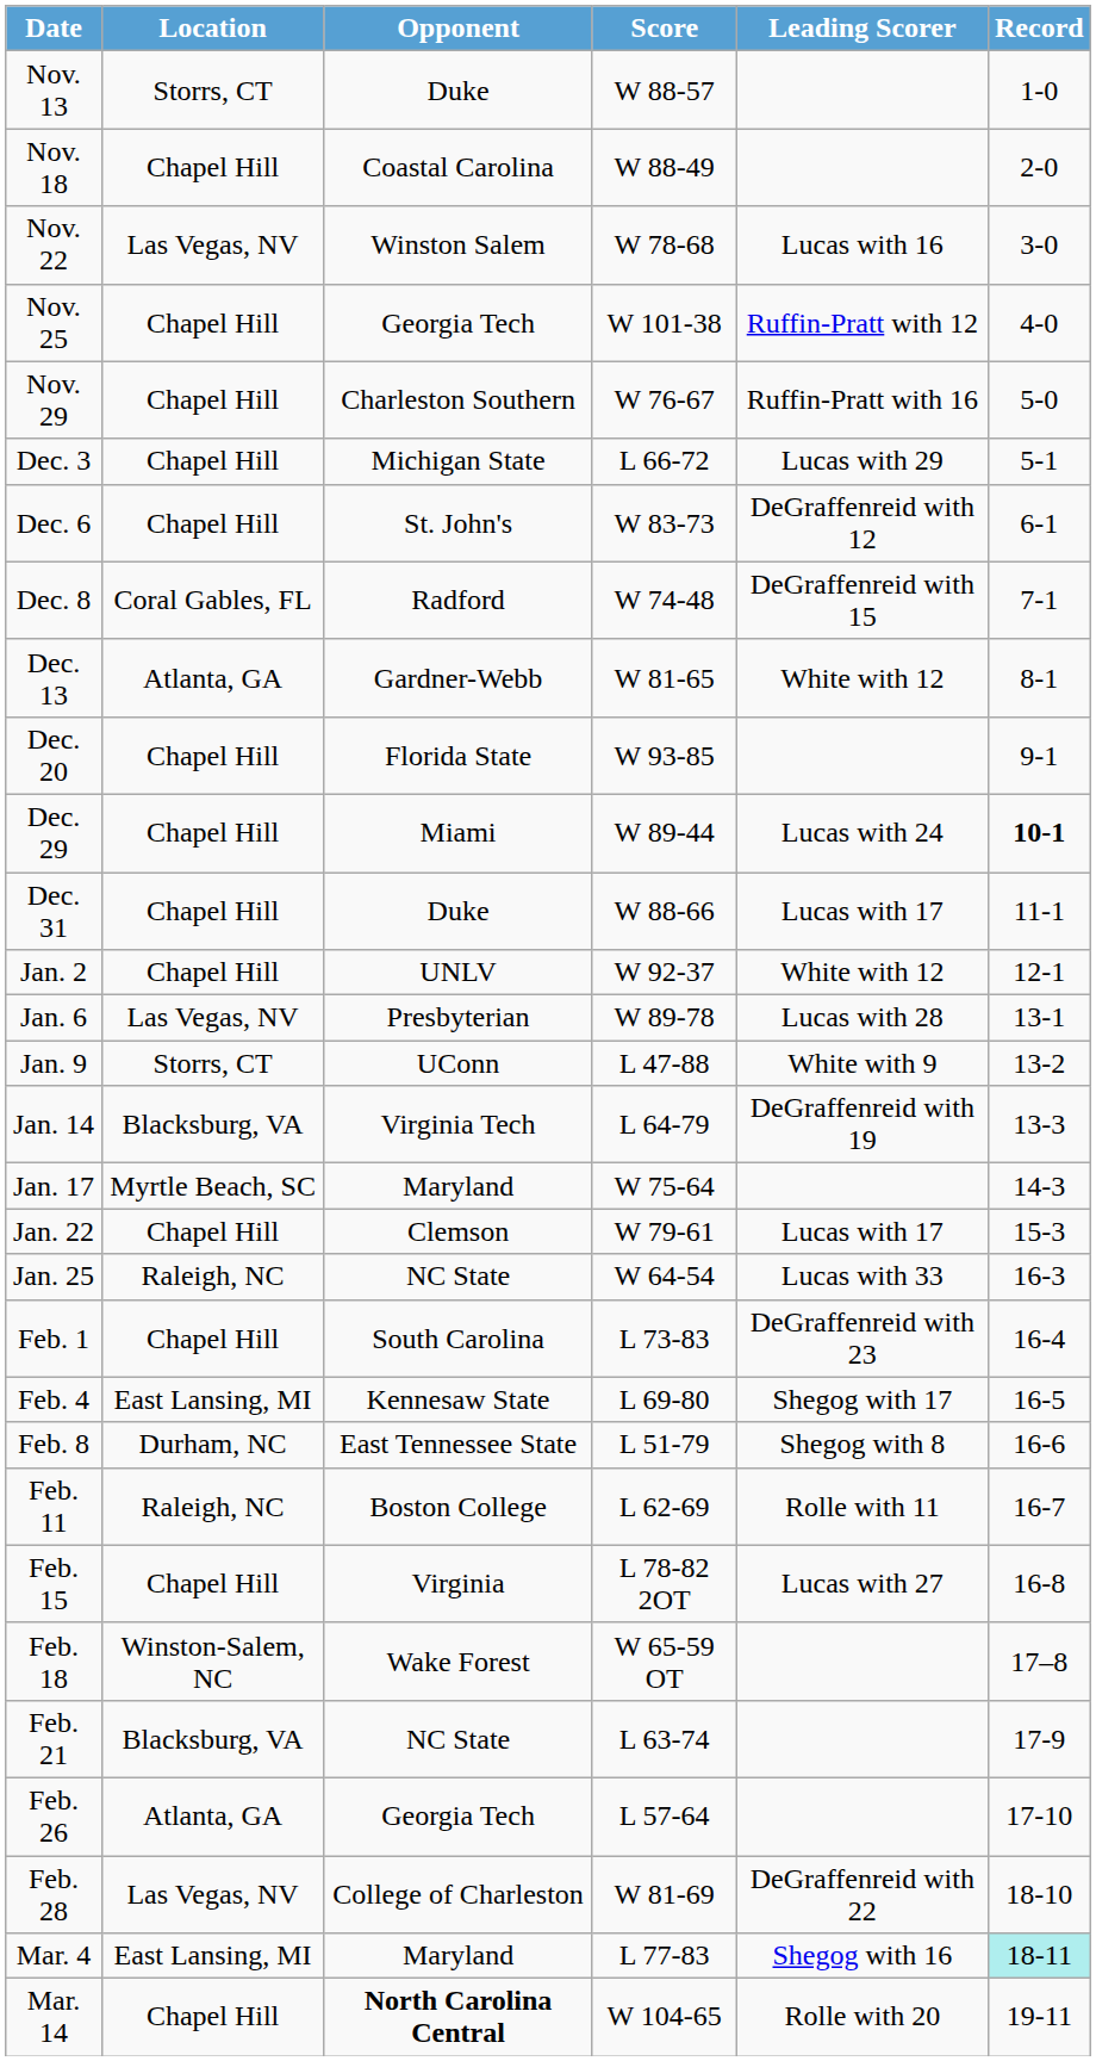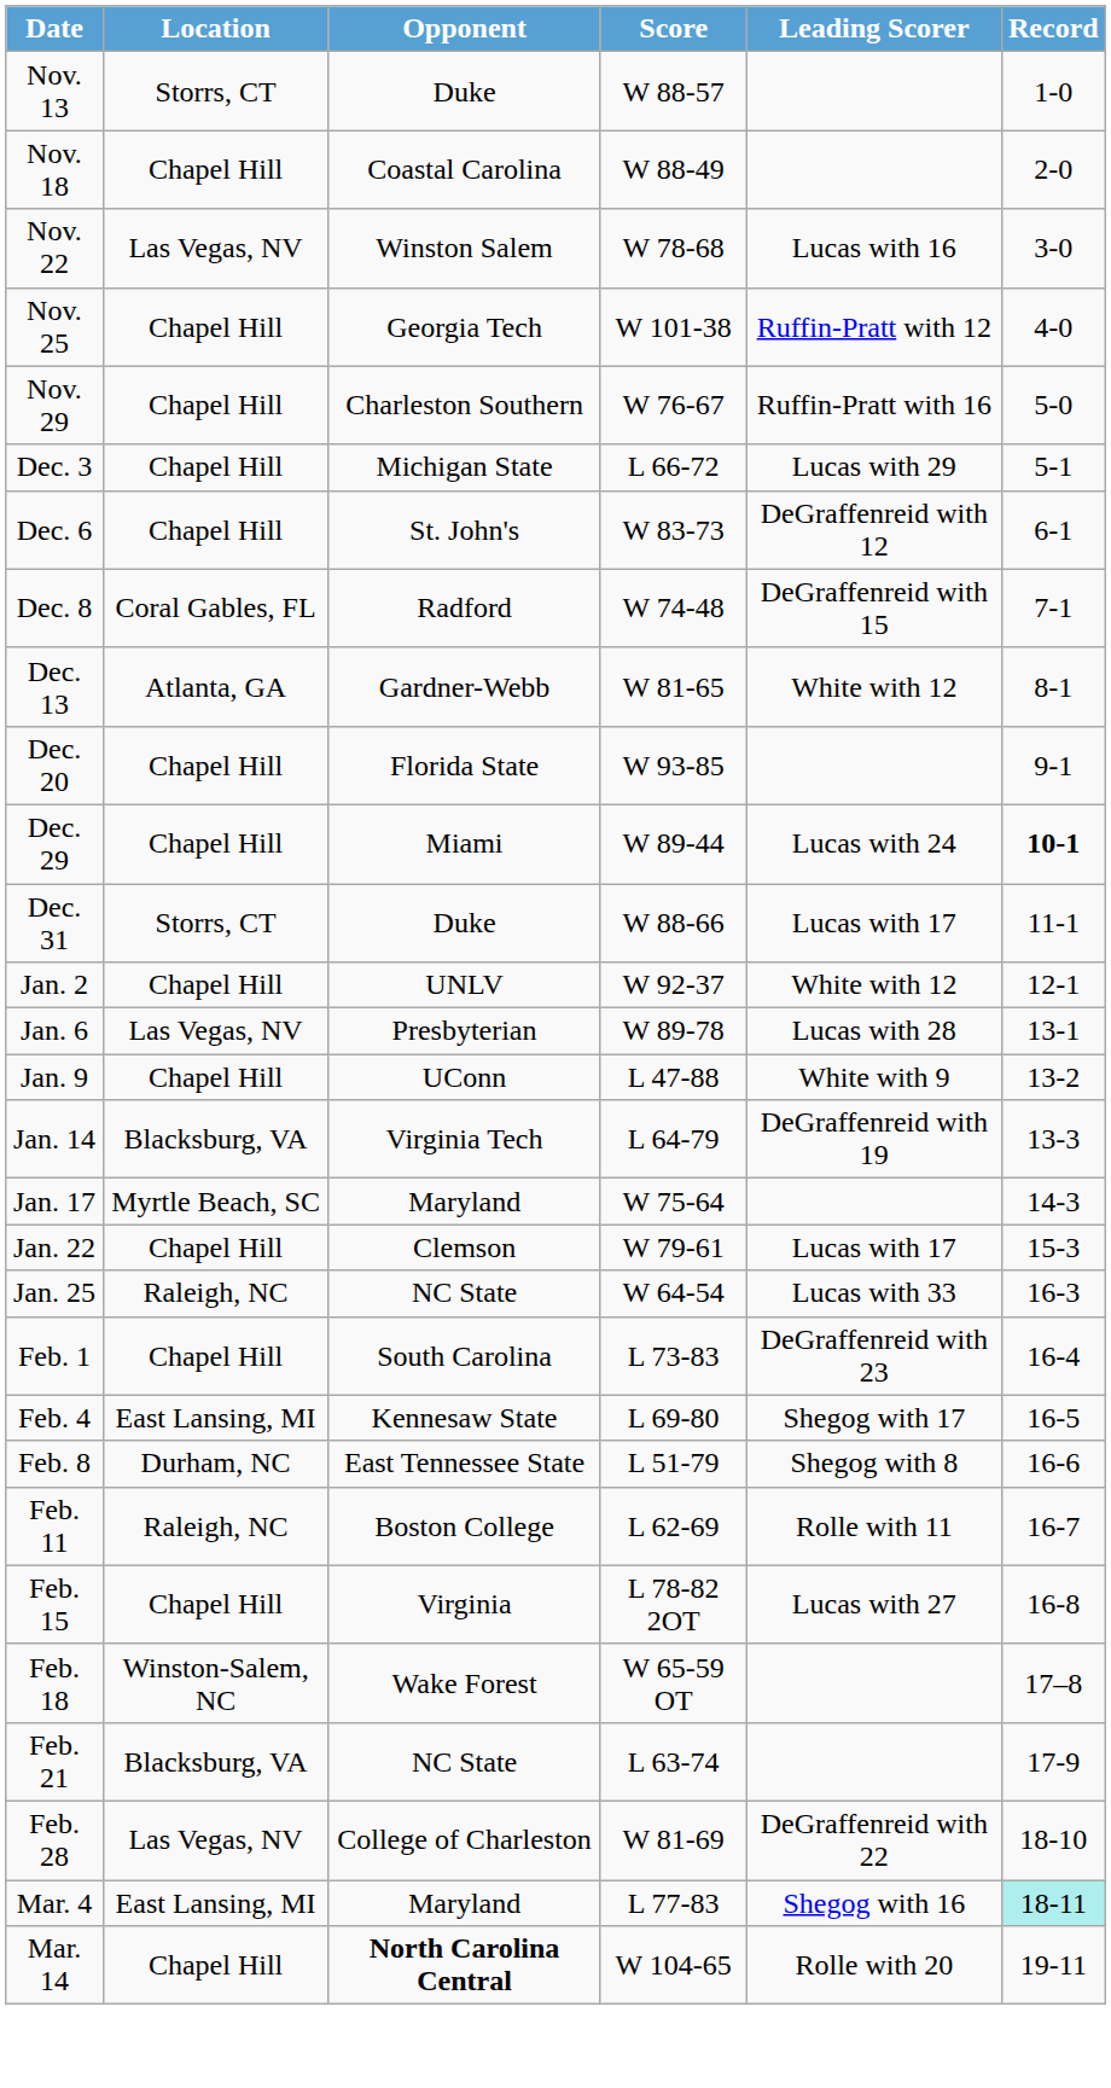 <table class="wikitable" style="text-align:center">
 <tr>
 <th style="background:#56A0D3;color:#FFFFFF;">Date</th>
 <th style="background:#56A0D3;color:#FFFFFF;">Location</th>
 <th style="background:#56A0D3;color:#FFFFFF;">Opponent</th>
 <th style="background:#56A0D3;color:#FFFFFF;">Score</th>
 <th style="background:#56A0D3;color:#FFFFFF;">Leading Scorer</th>
 <th style="background:#56A0D3;color:#FFFFFF;">Record</th>
 </tr>
 <tr>
 <td>Nov. 13</td>
 <td>Storrs, CT</td>
 <td>Duke</td>
 <td>W 88-57</td>
 <td></td>
 <td>1-0</td>
 </tr>
 <tr>
 <td>Nov. 18</td>
 <td>Chapel Hill</td>
 <td>Coastal Carolina</td>
 <td>W 88-49</td>
 <td></td>
 <td>2-0</td>
 </tr>
 <tr>
 <td>Nov. 22</td>
 <td>Las Vegas, NV</td>
 <td>Winston Salem</td>
 <td>W 78-68</td>
 <td>Lucas with 16</td>
 <td>3-0</td>
 </tr>
 <tr>
 <td>Nov. 25</td>
 <td>Chapel Hill</td>
 <td>Georgia Tech</td>
 <td>W 101-38</td>
 <td><a href='#'>Ruffin-Pratt</a> with 12</td>
 <td>4-0</td>
 </tr>
 <tr>
 <td>Nov. 29</td>
 <td>Chapel Hill</td>
 <td>Charleston Southern</td>
 <td>W 76-67</td>
 <td>Ruffin-Pratt with 16</td>
 <td>5-0</td>
 </tr>
 <tr>
 <td>Dec. 3</td>
 <td>Chapel Hill</td>
 <td>Michigan State</td>
 <td>L 66-72</td>
 <td>Lucas with 29</td>
 <td>5-1</td>
 </tr>
 <tr>
 <td>Dec. 6</td>
 <td>Chapel Hill</td>
 <td>St. John's</td>
 <td>W 83-73</td>
 <td>DeGraffenreid with 12</td>
 <td>6-1</td>
 </tr>
 <tr>
 <td>Dec. 8</td>
 <td>Coral Gables, FL</td>
 <td>Radford</td>
 <td>W 74-48</td>
 <td>DeGraffenreid with 15</td>
 <td>7-1</td>
 </tr>
 <tr>
 <td>Dec. 13</td>
 <td>Atlanta, GA</td>
 <td>Gardner-Webb</td>
 <td>W 81-65</td>
 <td>White with 12</td>
 <td>8-1</td>
 </tr>
 <tr>
 <td>Dec. 20</td>
 <td>Chapel Hill</td>
 <td>Florida State</td>
 <td>W 93-85</td>
 <td></td>
 <td>9-1</td>
 </tr>
 <tr>
 <td>Dec. 29</td>
 <td>Chapel Hill</td>
 <td>Miami</td>
 <td>W 89-44</td>
 <td>Lucas with 24</td>
 <td><strong>10-1</strong></td>
 </tr>
 <tr>
 <td>Dec. 31</td>
-<td>Chapel Hill</td>
+<td>Storrs, CT</td>
 <td>Duke</td>
 <td>W 88-66</td>
 <td>Lucas with 17</td>
 <td>11-1</td>
 </tr>
 <tr>
 <td>Jan. 2</td>
 <td>Chapel Hill</td>
 <td>UNLV</td>
 <td>W 92-37</td>
 <td>White with 12</td>
 <td>12-1</td>
 </tr>
 <tr>
 <td>Jan. 6</td>
 <td>Las Vegas, NV</td>
 <td>Presbyterian</td>
 <td>W 89-78</td>
 <td>Lucas with 28</td>
 <td>13-1</td>
 </tr>
 <tr>
 <td>Jan. 9</td>
-<td>Storrs, CT</td>
+<td>Chapel Hill</td>
 <td>UConn</td>
 <td>L 47-88</td>
 <td>White with 9</td>
 <td>13-2</td>
 </tr>
 <tr>
 <td>Jan. 14</td>
 <td>Blacksburg, VA</td>
 <td>Virginia Tech</td>
 <td>L 64-79</td>
 <td>DeGraffenreid with 19</td>
 <td>13-3</td>
 </tr>
 <tr>
 <td>Jan. 17</td>
 <td>Myrtle Beach, SC</td>
 <td>Maryland</td>
 <td>W 75-64</td>
 <td></td>
 <td>14-3</td>
 </tr>
 <tr>
 <td>Jan. 22</td>
 <td>Chapel Hill</td>
 <td>Clemson</td>
 <td>W 79-61</td>
 <td>Lucas with 17</td>
 <td>15-3</td>
 </tr>
 <tr>
 <td>Jan. 25</td>
 <td>Raleigh, NC</td>
 <td>NC State</td>
 <td>W 64-54</td>
 <td>Lucas with 33</td>
 <td>16-3</td>
 </tr>
 <tr>
 <td>Feb. 1</td>
 <td>Chapel Hill</td>
 <td>South Carolina</td>
 <td>L 73-83</td>
 <td>DeGraffenreid with 23</td>
 <td>16-4</td>
 </tr>
 <tr>
 <td>Feb. 4</td>
 <td>East Lansing, MI</td>
 <td>Kennesaw State</td>
 <td>L 69-80</td>
 <td>Shegog with 17</td>
 <td>16-5</td>
 </tr>
 <tr>
 <td>Feb. 8</td>
 <td>Durham, NC</td>
 <td>East Tennessee State</td>
 <td>L 51-79</td>
 <td>Shegog with 8</td>
 <td>16-6</td>
 </tr>
 <tr>
 <td>Feb. 11</td>
 <td>Raleigh, NC</td>
 <td>Boston College</td>
 <td>L 62-69</td>
 <td>Rolle with 11</td>
 <td>16-7</td>
 </tr>
 <tr>
 <td>Feb. 15</td>
 <td>Chapel Hill</td>
 <td>Virginia</td>
 <td>L 78-82 2OT</td>
 <td>Lucas with 27</td>
 <td>16-8</td>
 </tr>
 <tr>
 <td>Feb. 18</td>
 <td>Winston-Salem, NC</td>
 <td>Wake Forest</td>
 <td>W 65-59 OT</td>
 <td></td>
 <td>17–8</td>
 </tr>
 <tr>
 <td>Feb. 21</td>
 <td>Blacksburg, VA</td>
 <td>NC State</td>
 <td>L 63-74</td>
 <td></td>
 <td>17-9</td>
 </tr>
 <tr>
-<td>Feb. 26</td>
-<td>Atlanta, GA</td>
-<td>Georgia Tech</td>
-<td>L 57-64</td>
-<td></td>
-<td>17-10</td>
-</tr>
-<tr>
 <td>Feb. 28</td>
 <td>Las Vegas, NV</td>
 <td>College of Charleston</td>
 <td>W 81-69</td>
 <td>DeGraffenreid with 22</td>
 <td>18-10</td>
 </tr>
 <tr>
 <td>Mar. 4</td>
 <td>East Lansing, MI</td>
 <td>Maryland</td>
 <td>L 77-83</td>
 <td><a href='#'>Shegog</a> with 16</td>
 <td style="background: paleturquoise;">18-11</td>
 </tr>
 <tr>
 <td>Mar. 14</td>
 <td>Chapel Hill</td>
 <td><strong>North Carolina Central</strong></td>
 <td>W 104-65</td>
 <td>Rolle with 20</td>
 <td>19-11</td>
 </tr>
 </table>
